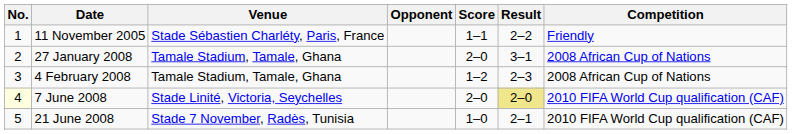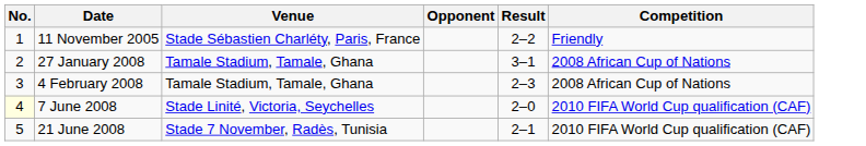 <table class="wikitable sortable">
 <tr>
 <th scope="col">No.</th>
 <th scope="col">Date</th>
 <th scope="col">Venue</th>
 <th scope="col">Opponent</th>
-<th scope="col">Score</th>
 <th scope="col">Result</th>
 <th scope="col">Competition</th>
 </tr>
 <tr>
 <td align="center">1</td>
 <td>11 November 2005</td>
 <td><a href='#'>Stade Sébastien Charléty</a>, <a href='#'>Paris</a>, France</td>
 <td></td>
-<td align="center">1–1</td>
 <td align="center">2–2</td>
 <td><a href='#'>Friendly</a></td>
 </tr>
 <tr>
 <td align="center">2</td>
 <td>27 January 2008</td>
 <td><a href='#'>Tamale Stadium</a>, <a href='#'>Tamale</a>, Ghana</td>
 <td></td>
-<td align="center">2–0</td>
 <td align="center">3–1</td>
 <td><a href='#'>2008 African Cup of Nations</a></td>
 </tr>
 <tr>
 <td align="center">3</td>
 <td>4 February 2008</td>
 <td>Tamale Stadium, Tamale, Ghana</td>
 <td></td>
-<td align="center">1–2</td>
 <td align="center">2–3</td>
 <td>2008 African Cup of Nations</td>
 </tr>
 <tr>
 <td align="center" style="background: lightyellow;">4</td>
 <td>7 June 2008</td>
 <td><a href='#'>Stade Linité</a>, <a href='#'>Victoria, Seychelles</a></td>
 <td></td>
 <td align="center">2–0</td>
-<td align="center" style="background: khaki;">2–0</td>
 <td><a href='#'>2010 FIFA World Cup qualification (CAF)</a></td>
 </tr>
 <tr>
 <td align="center">5</td>
 <td>21 June 2008</td>
 <td><a href='#'>Stade 7 November</a>, <a href='#'>Radès</a>, Tunisia</td>
 <td></td>
-<td align="center">1–0</td>
 <td align="center">2–1</td>
 <td>2010 FIFA World Cup qualification (CAF)</td>
 </tr>
 </table>
